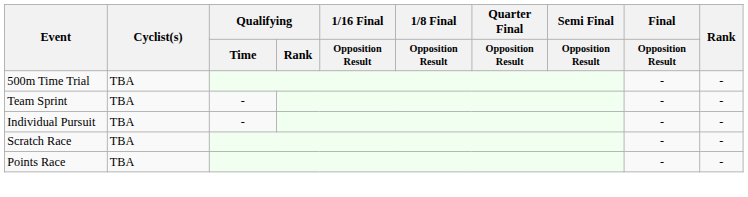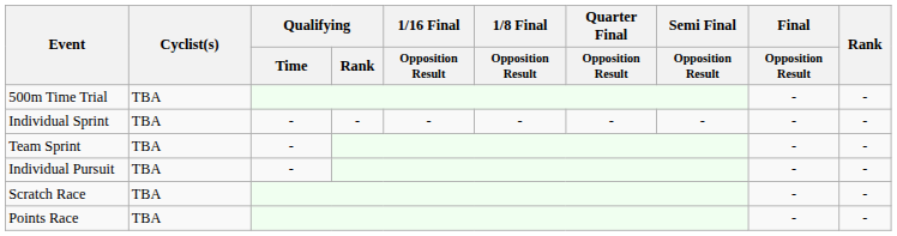 <table class=wikitable style="font-size:90%">
 <tr>
 <th rowspan="2" width=150>Event</th>
 <th rowspan="2" width=150>Cyclist(s)</th>
 <th colspan="2" width=150>Qualifying</th>
 <th width=100>1/16 Final</th>
 <th width=100>1/8 Final</th>
 <th width=100>Quarter Final</th>
 <th width=100>Semi Final</th>
 <th width=100>Final</th>
 <th width=50 rowspan="2">Rank</th>
 </tr>
 <tr>
 <th width=100>Time</th>
 <th width=50>Rank</th>
 <th style="line-height:1em"><small>Opposition<br>Result</small></th>
 <th style="line-height:1em"><small>Opposition<br>Result</small></th>
 <th style="line-height:1em"><small>Opposition<br>Result</small></th>
 <th style="line-height:1em"><small>Opposition<br>Result</small></th>
 <th style="line-height:1em"><small>Opposition<br>Result</small></th>
 </tr>
 <tr>
 <td>500m Time Trial</td>
 <td>TBA</td>
 <td colspan=6 bgcolor="honeydew"></td>
+<td align="center">-</td>
+<td align="center">-</td>
+</tr>
+<tr>
+<td>Individual Sprint</td>
+<td>TBA</td>
+<td align="center">-</td>
+<td align="center">-</td>
+<td align="center">-</td>
+<td align="center">-</td>
+<td align="center">-</td>
+<td align="center">-</td>
 <td align="center">-</td>
 <td align="center">-</td>
 </tr>
 <tr>
 <td>Team Sprint</td>
 <td>TBA</td>
 <td align="center">-</td>
 <td colspan=5 bgcolor="honeydew"></td>
 <td align="center">-</td>
 <td align="center">-</td>
 </tr>
 <tr>
 <td>Individual Pursuit</td>
 <td>TBA</td>
 <td align="center">-</td>
 <td colspan=5 bgcolor="honeydew"></td>
 <td align="center">-</td>
 <td align="center">-</td>
 </tr>
 <tr>
 <td>Scratch Race</td>
 <td>TBA</td>
 <td colspan=6 bgcolor="honeydew"></td>
 <td align="center">-</td>
 <td align="center">-</td>
 </tr>
 <tr>
 <td>Points Race</td>
 <td>TBA</td>
 <td colspan=6 bgcolor="honeydew"></td>
 <td align="center">-</td>
 <td align="center">-</td>
 </tr>
 </table>
